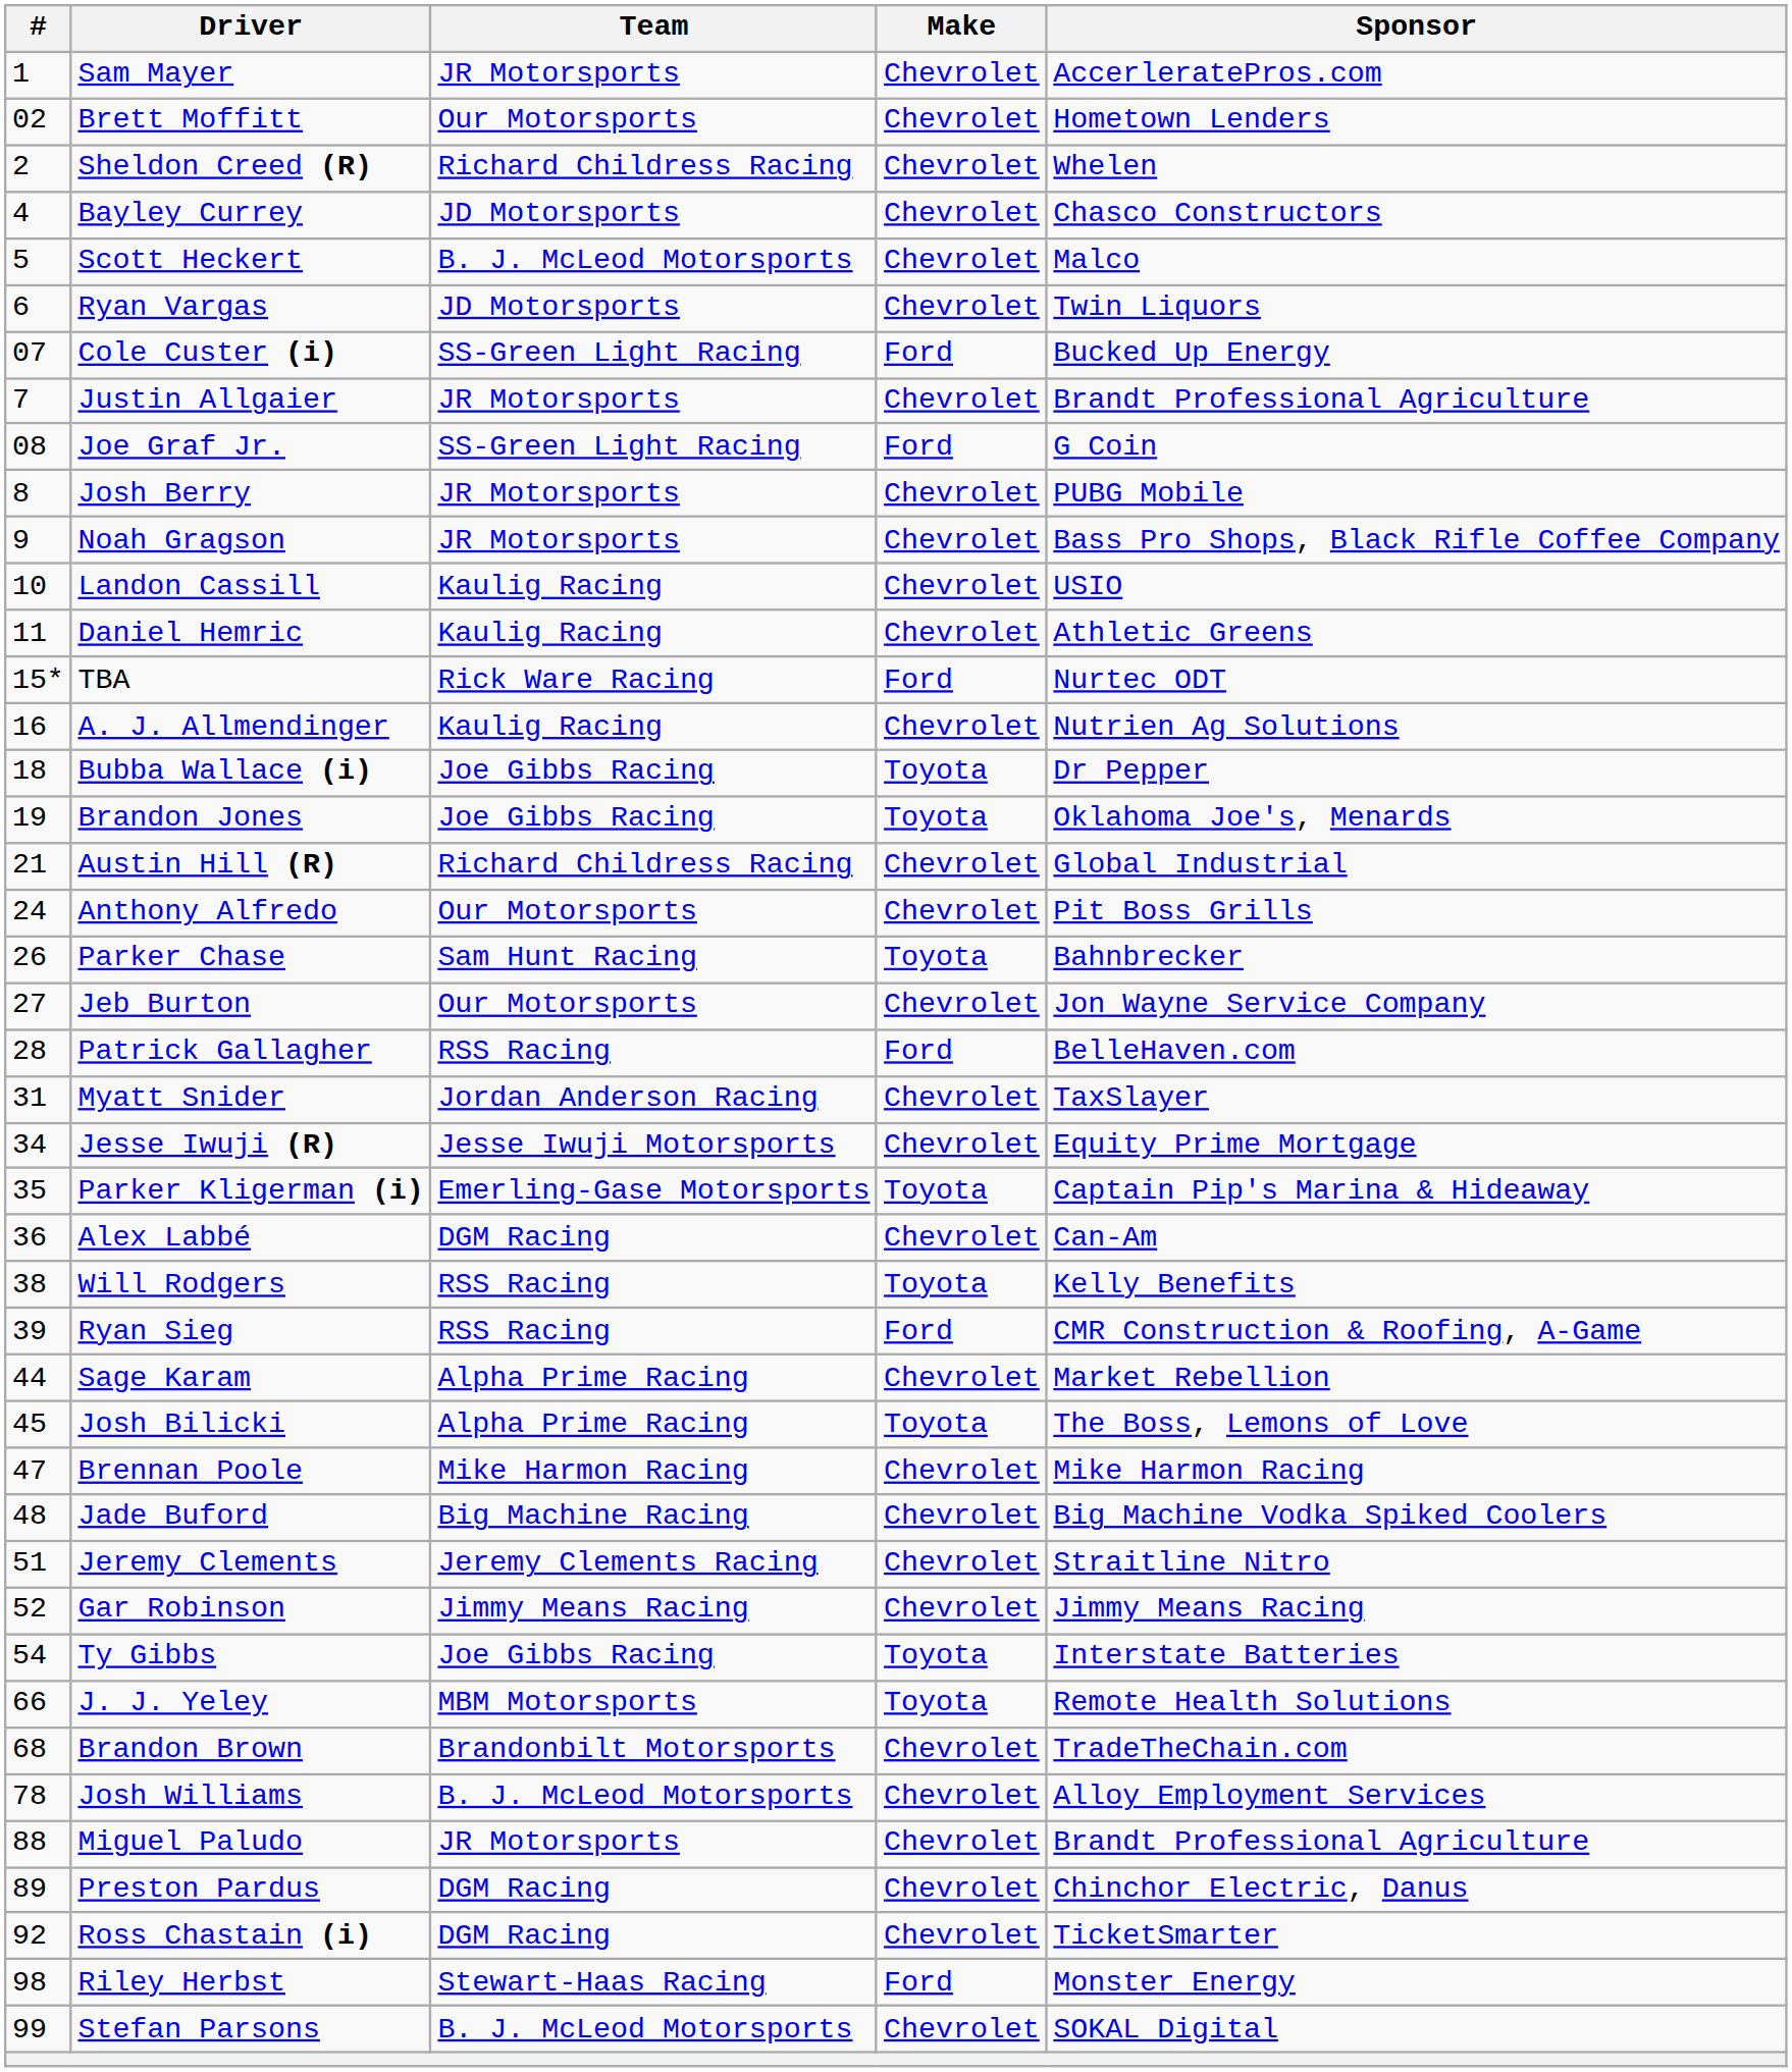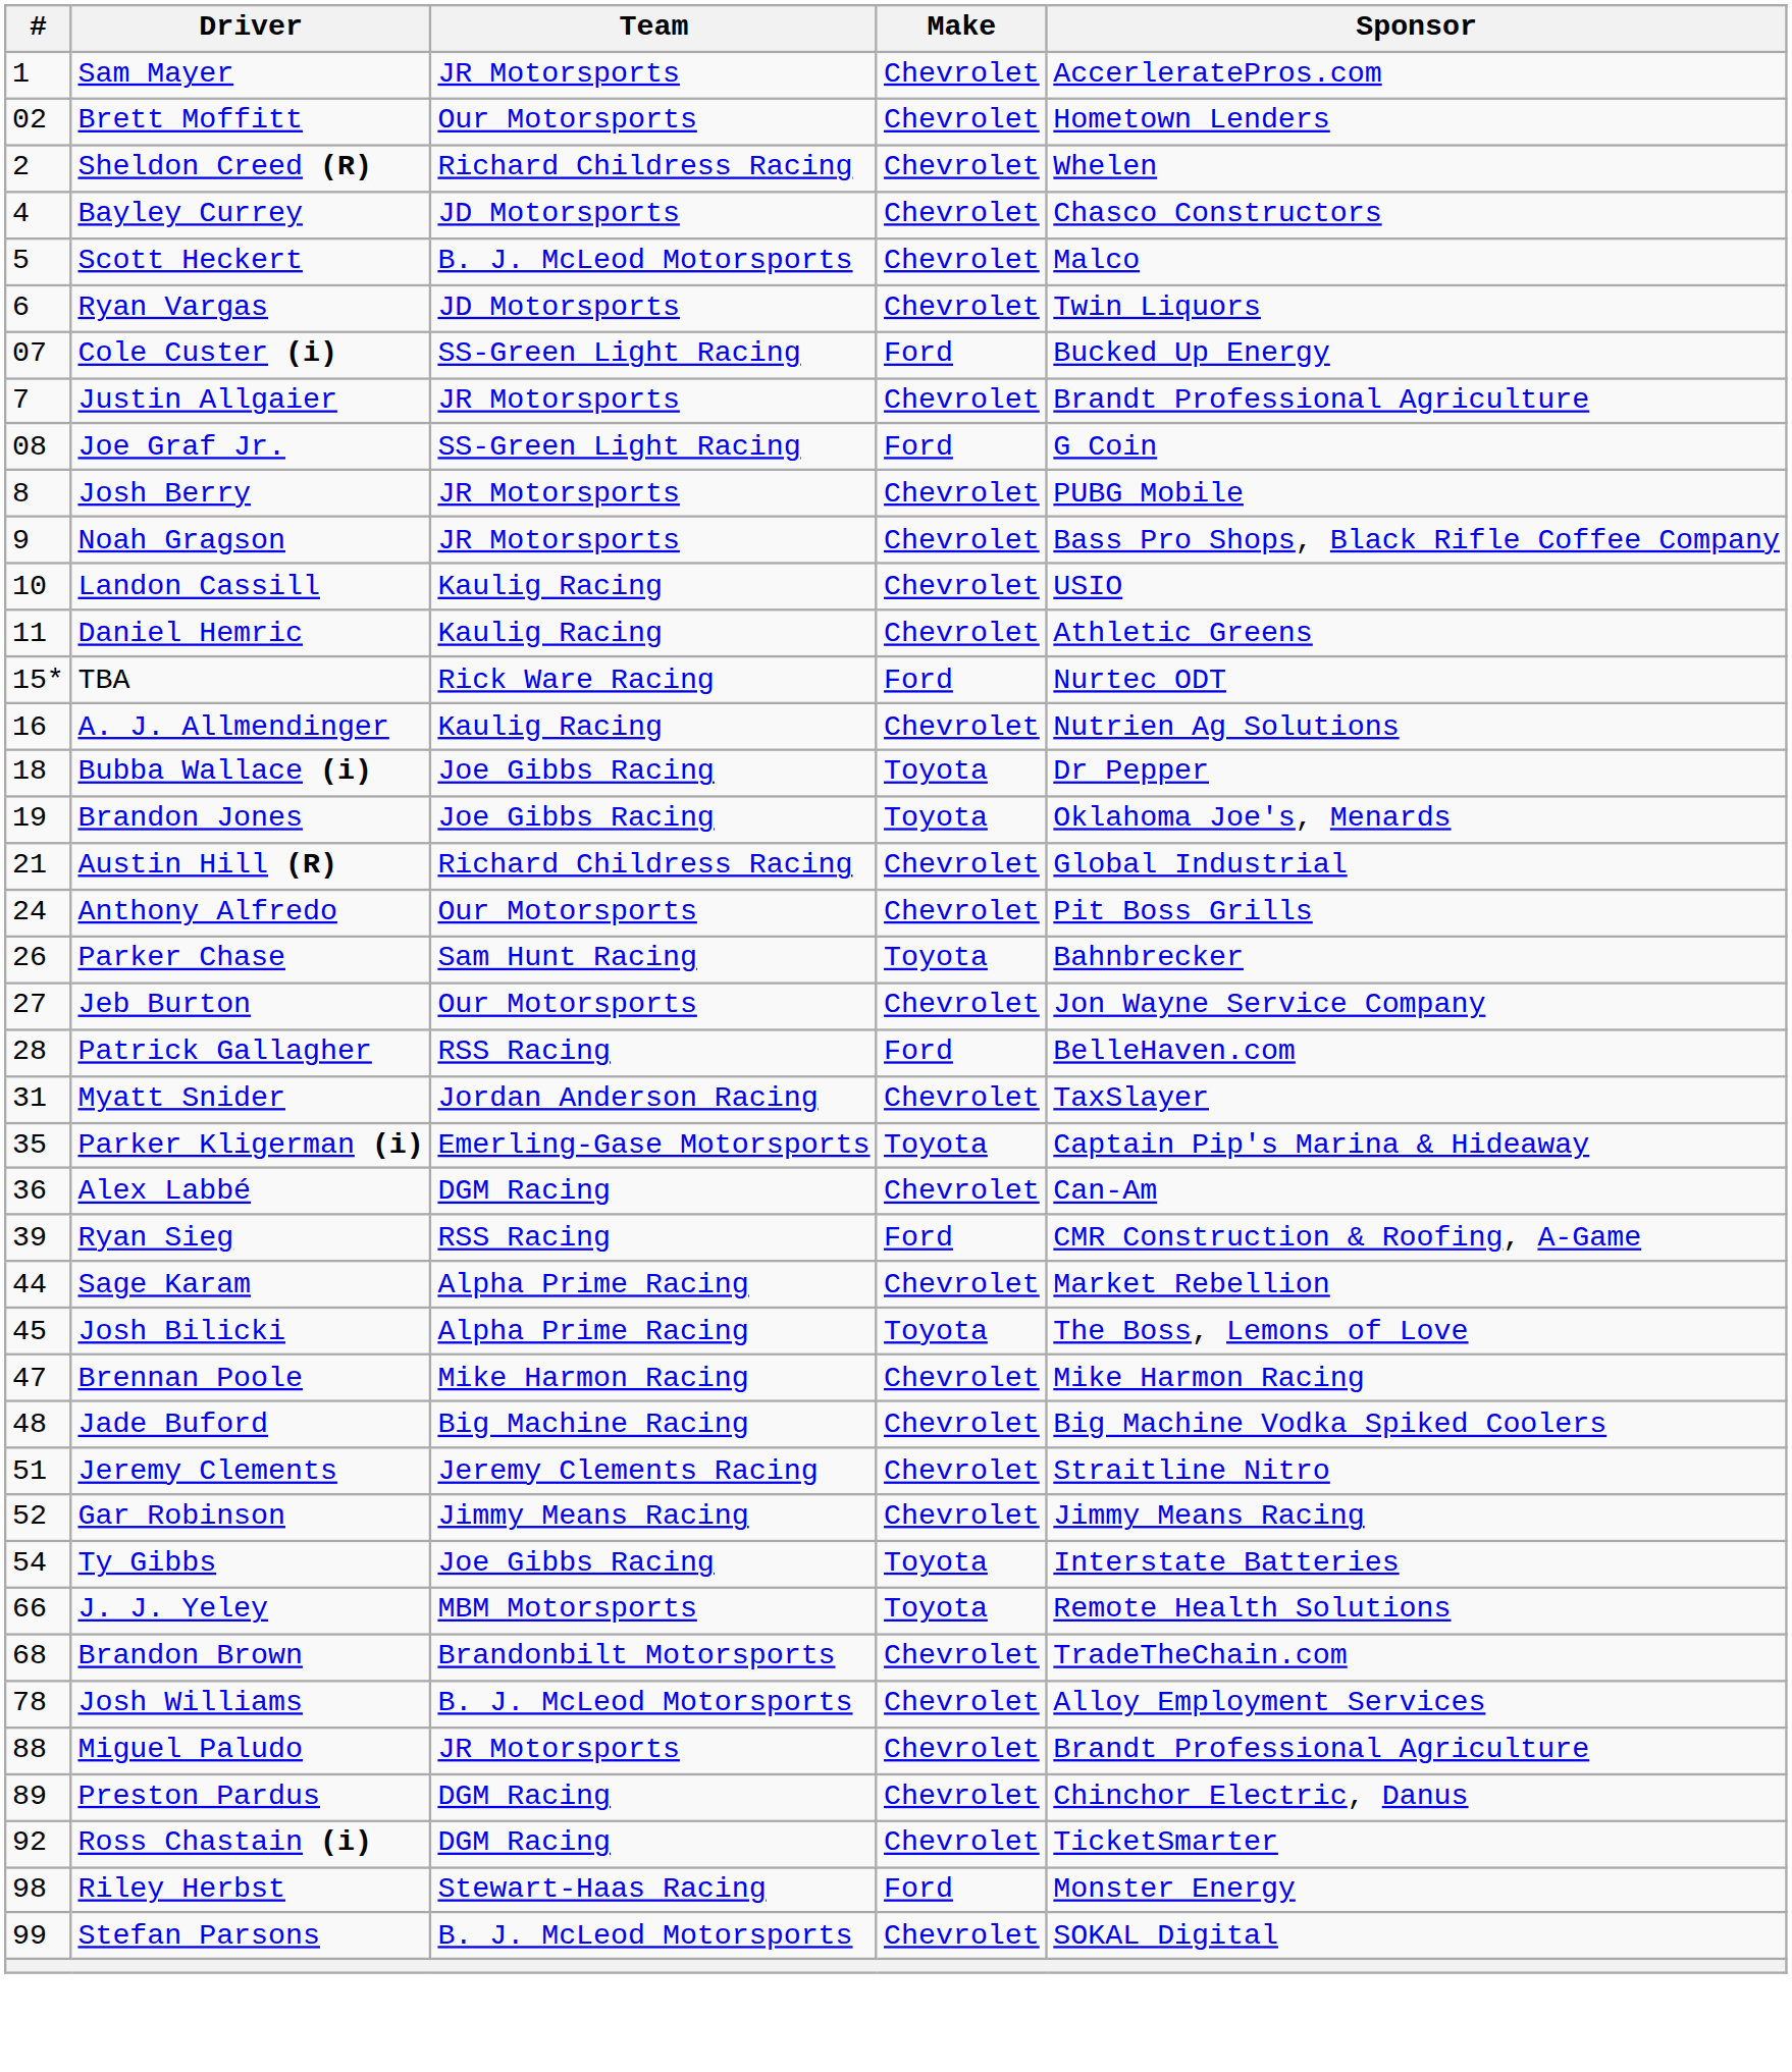 <table class="wikitable" style="font-size:95%">
 <tr>
 <th>#</th>
 <th>Driver</th>
 <th>Team</th>
 <th>Make</th>
 <th>Sponsor</th>
 </tr>
 <tr>
 <td>1</td>
 <td><a href='#'>Sam Mayer</a></td>
 <td><a href='#'>JR Motorsports</a></td>
 <td><a href='#'>Chevrolet</a></td>
 <td><a href='#'>AccerleratePros.com</a></td>
 </tr>
 <tr>
 <td>02</td>
 <td><a href='#'>Brett Moffitt</a></td>
 <td><a href='#'>Our Motorsports</a></td>
 <td><a href='#'>Chevrolet</a></td>
 <td><a href='#'>Hometown Lenders</a></td>
 </tr>
 <tr>
 <td>2</td>
 <td><a href='#'>Sheldon Creed</a> <strong>(R)</strong></td>
 <td><a href='#'>Richard Childress Racing</a></td>
 <td><a href='#'>Chevrolet</a></td>
 <td><a href='#'>Whelen</a></td>
 </tr>
 <tr>
 <td>4</td>
 <td><a href='#'>Bayley Currey</a></td>
 <td><a href='#'>JD Motorsports</a></td>
 <td><a href='#'>Chevrolet</a></td>
 <td><a href='#'>Chasco Constructors</a></td>
 </tr>
 <tr>
 <td>5</td>
 <td><a href='#'>Scott Heckert</a></td>
 <td><a href='#'>B. J. McLeod Motorsports</a></td>
 <td><a href='#'>Chevrolet</a></td>
 <td><a href='#'>Malco</a></td>
 </tr>
 <tr>
 <td>6</td>
 <td><a href='#'>Ryan Vargas</a></td>
 <td><a href='#'>JD Motorsports</a></td>
 <td><a href='#'>Chevrolet</a></td>
 <td><a href='#'>Twin Liquors</a></td>
 </tr>
 <tr>
 <td>07</td>
 <td><a href='#'>Cole Custer</a> <strong>(i)</strong></td>
 <td><a href='#'>SS-Green Light Racing</a></td>
 <td><a href='#'>Ford</a></td>
 <td><a href='#'>Bucked Up Energy</a></td>
 </tr>
 <tr>
 <td>7</td>
 <td><a href='#'>Justin Allgaier</a></td>
 <td><a href='#'>JR Motorsports</a></td>
 <td><a href='#'>Chevrolet</a></td>
 <td><a href='#'>Brandt Professional Agriculture</a></td>
 </tr>
 <tr>
 <td>08</td>
 <td><a href='#'>Joe Graf Jr.</a></td>
 <td><a href='#'>SS-Green Light Racing</a></td>
 <td><a href='#'>Ford</a></td>
 <td><a href='#'>G Coin</a></td>
 </tr>
 <tr>
 <td>8</td>
 <td><a href='#'>Josh Berry</a></td>
 <td><a href='#'>JR Motorsports</a></td>
 <td><a href='#'>Chevrolet</a></td>
 <td><a href='#'>PUBG Mobile</a></td>
 </tr>
 <tr>
 <td>9</td>
 <td><a href='#'>Noah Gragson</a></td>
 <td><a href='#'>JR Motorsports</a></td>
 <td><a href='#'>Chevrolet</a></td>
 <td><a href='#'>Bass Pro Shops</a>, <a href='#'>Black Rifle Coffee Company</a></td>
 </tr>
 <tr>
 <td>10</td>
 <td><a href='#'>Landon Cassill</a></td>
 <td><a href='#'>Kaulig Racing</a></td>
 <td><a href='#'>Chevrolet</a></td>
 <td><a href='#'>USIO</a></td>
 </tr>
 <tr>
 <td>11</td>
 <td><a href='#'>Daniel Hemric</a></td>
 <td><a href='#'>Kaulig Racing</a></td>
 <td><a href='#'>Chevrolet</a></td>
 <td><a href='#'>Athletic Greens</a></td>
 </tr>
 <tr>
 <td>15*</td>
 <td>TBA</td>
 <td><a href='#'>Rick Ware Racing</a></td>
 <td><a href='#'>Ford</a></td>
 <td><a href='#'>Nurtec ODT</a></td>
 </tr>
 <tr>
 <td>16</td>
 <td><a href='#'>A. J. Allmendinger</a></td>
 <td><a href='#'>Kaulig Racing</a></td>
 <td><a href='#'>Chevrolet</a></td>
 <td><a href='#'>Nutrien Ag Solutions</a></td>
 </tr>
 <tr>
 <td>18</td>
 <td><a href='#'>Bubba Wallace</a> <strong>(i)</strong></td>
 <td><a href='#'>Joe Gibbs Racing</a></td>
 <td><a href='#'>Toyota</a></td>
 <td><a href='#'>Dr Pepper</a></td>
 </tr>
 <tr>
 <td>19</td>
 <td><a href='#'>Brandon Jones</a></td>
 <td><a href='#'>Joe Gibbs Racing</a></td>
 <td><a href='#'>Toyota</a></td>
 <td><a href='#'>Oklahoma Joe's</a>, <a href='#'>Menards</a></td>
 </tr>
 <tr>
 <td>21</td>
 <td><a href='#'>Austin Hill</a> <strong>(R)</strong></td>
 <td><a href='#'>Richard Childress Racing</a></td>
 <td><a href='#'>Chevrolet</a></td>
 <td><a href='#'>Global Industrial</a></td>
 </tr>
 <tr>
 <td>24</td>
 <td><a href='#'>Anthony Alfredo</a></td>
 <td><a href='#'>Our Motorsports</a></td>
 <td><a href='#'>Chevrolet</a></td>
 <td><a href='#'>Pit Boss Grills</a></td>
 </tr>
 <tr>
 <td>26</td>
 <td><a href='#'>Parker Chase</a></td>
 <td><a href='#'>Sam Hunt Racing</a></td>
 <td><a href='#'>Toyota</a></td>
 <td><a href='#'>Bahnbrecker</a></td>
 </tr>
 <tr>
 <td>27</td>
 <td><a href='#'>Jeb Burton</a></td>
 <td><a href='#'>Our Motorsports</a></td>
 <td><a href='#'>Chevrolet</a></td>
 <td><a href='#'>Jon Wayne Service Company</a></td>
 </tr>
 <tr>
 <td>28</td>
 <td><a href='#'>Patrick Gallagher</a></td>
 <td><a href='#'>RSS Racing</a></td>
 <td><a href='#'>Ford</a></td>
 <td><a href='#'>BelleHaven.com</a></td>
 </tr>
 <tr>
 <td>31</td>
 <td><a href='#'>Myatt Snider</a></td>
 <td><a href='#'>Jordan Anderson Racing</a></td>
 <td><a href='#'>Chevrolet</a></td>
 <td><a href='#'>TaxSlayer</a></td>
 </tr>
 <tr>
-<td>34</td>
-<td><a href='#'>Jesse Iwuji</a> <strong>(R)</strong></td>
-<td><a href='#'>Jesse Iwuji Motorsports</a></td>
-<td><a href='#'>Chevrolet</a></td>
-<td><a href='#'>Equity Prime Mortgage</a></td>
-</tr>
-<tr>
 <td>35</td>
 <td><a href='#'>Parker Kligerman</a> <strong>(i)</strong></td>
 <td><a href='#'>Emerling-Gase Motorsports</a></td>
 <td><a href='#'>Toyota</a></td>
 <td><a href='#'>Captain Pip's Marina & Hideaway</a></td>
 </tr>
 <tr>
 <td>36</td>
 <td><a href='#'>Alex Labbé</a></td>
 <td><a href='#'>DGM Racing</a></td>
 <td><a href='#'>Chevrolet</a></td>
 <td><a href='#'>Can-Am</a></td>
-</tr>
-<tr>
-<td>38</td>
-<td><a href='#'>Will Rodgers</a></td>
-<td><a href='#'>RSS Racing</a></td>
-<td><a href='#'>Toyota</a></td>
-<td><a href='#'>Kelly Benefits</a></td>
 </tr>
 <tr>
 <td>39</td>
 <td><a href='#'>Ryan Sieg</a></td>
 <td><a href='#'>RSS Racing</a></td>
 <td><a href='#'>Ford</a></td>
 <td><a href='#'>CMR Construction & Roofing</a>, <a href='#'>A-Game</a></td>
 </tr>
 <tr>
 <td>44</td>
 <td><a href='#'>Sage Karam</a></td>
 <td><a href='#'>Alpha Prime Racing</a></td>
 <td><a href='#'>Chevrolet</a></td>
 <td><a href='#'>Market Rebellion</a></td>
 </tr>
 <tr>
 <td>45</td>
 <td><a href='#'>Josh Bilicki</a></td>
 <td><a href='#'>Alpha Prime Racing</a></td>
 <td><a href='#'>Toyota</a></td>
 <td><a href='#'>The Boss</a>, <a href='#'>Lemons of Love</a></td>
 </tr>
 <tr>
 <td>47</td>
 <td><a href='#'>Brennan Poole</a></td>
 <td><a href='#'>Mike Harmon Racing</a></td>
 <td><a href='#'>Chevrolet</a></td>
 <td><a href='#'>Mike Harmon Racing</a></td>
 </tr>
 <tr>
 <td>48</td>
 <td><a href='#'>Jade Buford</a></td>
 <td><a href='#'>Big Machine Racing</a></td>
 <td><a href='#'>Chevrolet</a></td>
 <td><a href='#'>Big Machine Vodka Spiked Coolers</a></td>
 </tr>
 <tr>
 <td>51</td>
 <td><a href='#'>Jeremy Clements</a></td>
 <td><a href='#'>Jeremy Clements Racing</a></td>
 <td><a href='#'>Chevrolet</a></td>
 <td><a href='#'>Straitline Nitro</a></td>
 </tr>
 <tr>
 <td>52</td>
 <td><a href='#'>Gar Robinson</a></td>
 <td><a href='#'>Jimmy Means Racing</a></td>
 <td><a href='#'>Chevrolet</a></td>
 <td><a href='#'>Jimmy Means Racing</a></td>
 </tr>
 <tr>
 <td>54</td>
 <td><a href='#'>Ty Gibbs</a></td>
 <td><a href='#'>Joe Gibbs Racing</a></td>
 <td><a href='#'>Toyota</a></td>
 <td><a href='#'>Interstate Batteries</a></td>
 </tr>
 <tr>
 <td>66</td>
 <td><a href='#'>J. J. Yeley</a></td>
 <td><a href='#'>MBM Motorsports</a></td>
 <td><a href='#'>Toyota</a></td>
 <td><a href='#'>Remote Health Solutions</a></td>
 </tr>
 <tr>
 <td>68</td>
 <td><a href='#'>Brandon Brown</a></td>
 <td><a href='#'>Brandonbilt Motorsports</a></td>
 <td><a href='#'>Chevrolet</a></td>
 <td><a href='#'>TradeTheChain.com</a></td>
 </tr>
 <tr>
 <td>78</td>
 <td><a href='#'>Josh Williams</a></td>
 <td><a href='#'>B. J. McLeod Motorsports</a></td>
 <td><a href='#'>Chevrolet</a></td>
 <td><a href='#'>Alloy Employment Services</a></td>
 </tr>
 <tr>
 <td>88</td>
 <td><a href='#'>Miguel Paludo</a></td>
 <td><a href='#'>JR Motorsports</a></td>
 <td><a href='#'>Chevrolet</a></td>
 <td><a href='#'>Brandt Professional Agriculture</a></td>
 </tr>
 <tr>
 <td>89</td>
 <td><a href='#'>Preston Pardus</a></td>
 <td><a href='#'>DGM Racing</a></td>
 <td><a href='#'>Chevrolet</a></td>
 <td><a href='#'>Chinchor Electric</a>, <a href='#'>Danus</a></td>
 </tr>
 <tr>
 <td>92</td>
 <td><a href='#'>Ross Chastain</a> <strong>(i)</strong></td>
 <td><a href='#'>DGM Racing</a></td>
 <td><a href='#'>Chevrolet</a></td>
 <td><a href='#'>TicketSmarter</a></td>
 </tr>
 <tr>
 <td>98</td>
 <td><a href='#'>Riley Herbst</a></td>
 <td><a href='#'>Stewart-Haas Racing</a></td>
 <td><a href='#'>Ford</a></td>
 <td><a href='#'>Monster Energy</a></td>
 </tr>
 <tr>
 <td>99</td>
 <td><a href='#'>Stefan Parsons</a></td>
 <td><a href='#'>B. J. McLeod Motorsports</a></td>
 <td><a href='#'>Chevrolet</a></td>
 <td><a href='#'>SOKAL Digital</a></td>
 </tr>
 <tr>
 <th colspan="5"></th>
 </tr>
 </table>
